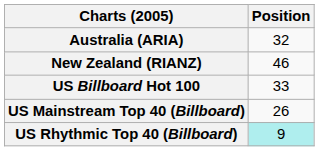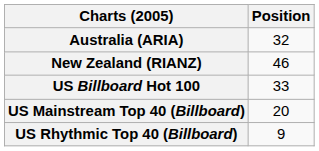 <table class="wikitable sortable plainrowheaders" style="text-align:center">
 <tr>
 <th>Charts (2005)</th>
 <th>Position</th>
 </tr>
 <tr>
 <th scope="row">Australia (ARIA)</th>
 <td>32</td>
 </tr>
 <tr>
 <th scope="row">New Zealand (RIANZ)</th>
 <td>46</td>
 </tr>
 <tr>
 <th scope="row">US <em>Billboard</em> Hot 100</th>
 <td>33</td>
 </tr>
 <tr>
 <th scope="row">US Mainstream Top 40 (<em>Billboard</em>)</th>
-<td>26</td>
+<td>20</td>
 </tr>
 <tr>
 <th scope="row">US Rhythmic Top 40 (<em>Billboard</em>)</th>
-<td style="background: paleturquoise;">9</td>
+<td>9</td>
 </tr>
 </table>
